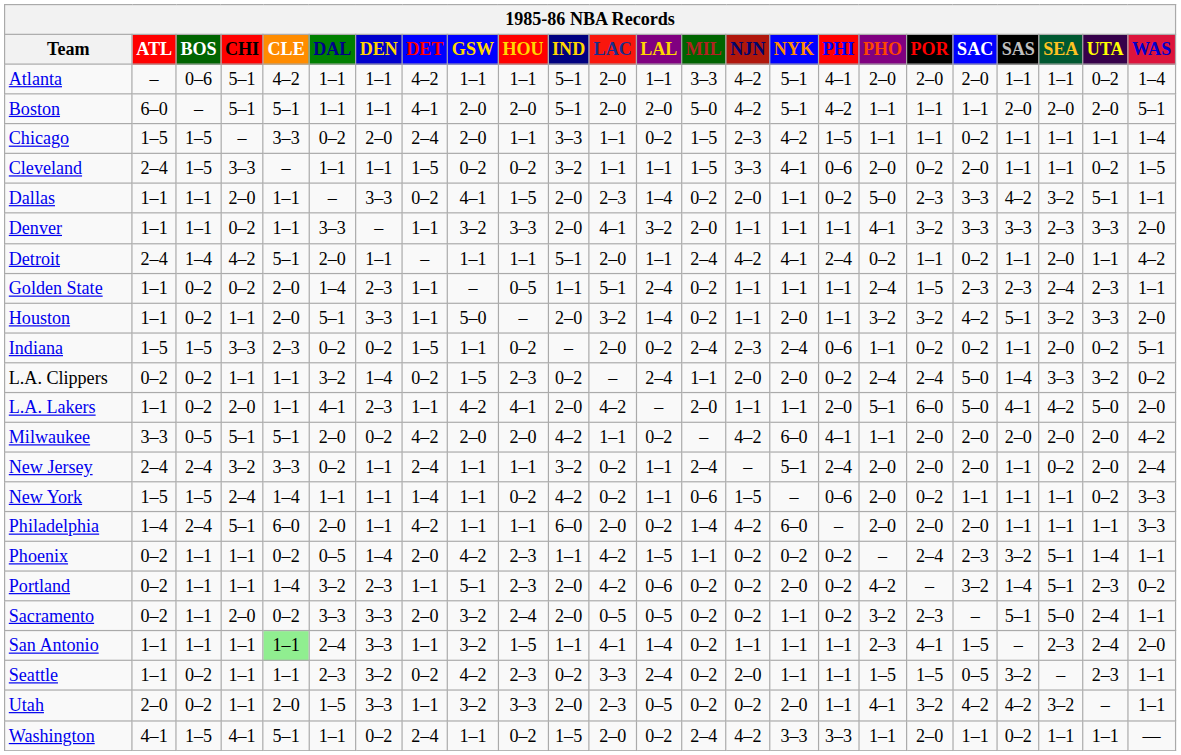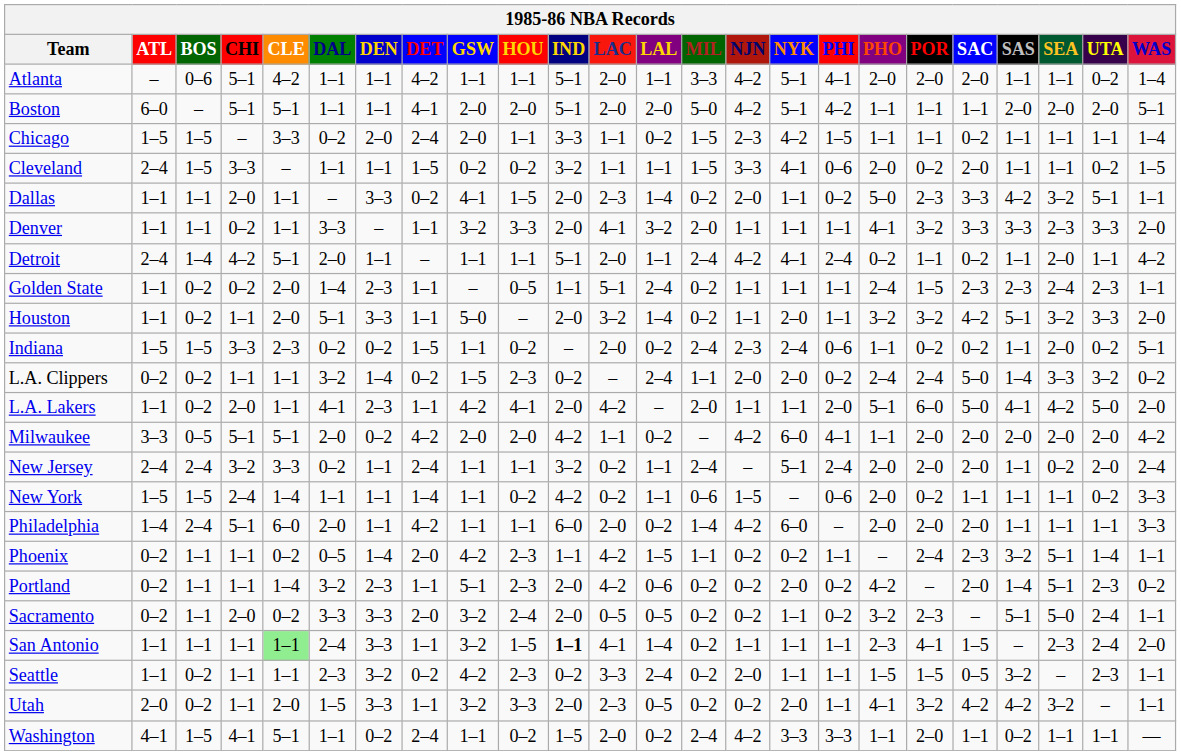 <table class="wikitable" style="font-size:95%; text-align:center;">
 <tr>
 <th colspan=24>1985-86 NBA Records</th>
 </tr>
 <tr>
 <th width=100>Team</th>
 <th style="background:#FF0000;color:#FFFFFF;width=35">ATL</th>
 <th style="background:#006400;color:#FFFFFF;width=35">BOS</th>
 <th style="background:#FF0000;color:#000000;width=35">CHI</th>
 <th style="background:#FF8C00;color:#FFFFFF;width=35">CLE</th>
 <th style="background:#008000;color:#00008B;width=35">DAL</th>
 <th style="background:#0000CD;color:#FFD700;width=35">DEN</th>
 <th style="background:#0000FF;color:#FF0000;width=35">DET</th>
 <th style="background:#0000FF;color:#FFD700;width=35">GSW</th>
 <th style="background:#FF0000;color:#FFD700;width=35">HOU</th>
 <th style="background:#000080;color:#FFD700;width=35">IND</th>
 <th style="background:#F9160D;color:#1A2E8B;width=35">LAC</th>
 <th style="background:#800080;color:#FFD700;width=35">LAL</th>
 <th style="background:#006400;color:#B22222;width=35">MIL</th>
 <th style="background:#B0170C;color:#00056D;width=35">NJN</th>
 <th style="background:#0000FF;color:#FF8C00;width=35">NYK</th>
 <th style="background:#FF0000;color:#0000FF;width=35">PHI</th>
 <th style="background:#800080;color:#FF4500;width=35">PHO</th>
 <th style="background:#000000;color:#FF0000;width=35">POR</th>
 <th style="background:#0000FF;color:#FFFFFF;width=35">SAC</th>
 <th style="background:#000000;color:#C0C0C0;width=35">SAS</th>
 <th style="background:#005831;color:#FFC322;width=35">SEA</th>
 <th style="background:#36004A;color:#FFFF00;width=35">UTA</th>
 <th style="background:#DC143C;color:#0000CD;width=35">WAS</th>
 </tr>
 <tr>
 <td style="text-align:left;"><a href='#'>Atlanta</a></td>
 <td>–</td>
 <td>0–6</td>
 <td>5–1</td>
 <td>4–2</td>
 <td>1–1</td>
 <td>1–1</td>
 <td>4–2</td>
 <td>1–1</td>
 <td>1–1</td>
 <td>5–1</td>
 <td>2–0</td>
 <td>1–1</td>
 <td>3–3</td>
 <td>4–2</td>
 <td>5–1</td>
 <td>4–1</td>
 <td>2–0</td>
 <td>2–0</td>
 <td>2–0</td>
 <td>1–1</td>
 <td>1–1</td>
 <td>0–2</td>
 <td>1–4</td>
 </tr>
 <tr>
 <td style="text-align:left;"><a href='#'>Boston</a></td>
 <td>6–0</td>
 <td>–</td>
 <td>5–1</td>
 <td>5–1</td>
 <td>1–1</td>
 <td>1–1</td>
 <td>4–1</td>
 <td>2–0</td>
 <td>2–0</td>
 <td>5–1</td>
 <td>2–0</td>
 <td>2–0</td>
 <td>5–0</td>
 <td>4–2</td>
 <td>5–1</td>
 <td>4–2</td>
 <td>1–1</td>
 <td>1–1</td>
 <td>1–1</td>
 <td>2–0</td>
 <td>2–0</td>
 <td>2–0</td>
 <td>5–1</td>
 </tr>
 <tr>
 <td style="text-align:left;"><a href='#'>Chicago</a></td>
 <td>1–5</td>
 <td>1–5</td>
 <td>–</td>
 <td>3–3</td>
 <td>0–2</td>
 <td>2–0</td>
 <td>2–4</td>
 <td>2–0</td>
 <td>1–1</td>
 <td>3–3</td>
 <td>1–1</td>
 <td>0–2</td>
 <td>1–5</td>
 <td>2–3</td>
 <td>4–2</td>
 <td>1–5</td>
 <td>1–1</td>
 <td>1–1</td>
 <td>0–2</td>
 <td>1–1</td>
 <td>1–1</td>
 <td>1–1</td>
 <td>1–4</td>
 </tr>
 <tr>
 <td style="text-align:left;"><a href='#'>Cleveland</a></td>
 <td>2–4</td>
 <td>1–5</td>
 <td>3–3</td>
 <td>–</td>
 <td>1–1</td>
 <td>1–1</td>
 <td>1–5</td>
 <td>0–2</td>
 <td>0–2</td>
 <td>3–2</td>
 <td>1–1</td>
 <td>1–1</td>
 <td>1–5</td>
 <td>3–3</td>
 <td>4–1</td>
 <td>0–6</td>
 <td>2–0</td>
 <td>0–2</td>
 <td>2–0</td>
 <td>1–1</td>
 <td>1–1</td>
 <td>0–2</td>
 <td>1–5</td>
 </tr>
 <tr>
 <td style="text-align:left;"><a href='#'>Dallas</a></td>
 <td>1–1</td>
 <td>1–1</td>
 <td>2–0</td>
 <td>1–1</td>
 <td>–</td>
 <td>3–3</td>
 <td>0–2</td>
 <td>4–1</td>
 <td>1–5</td>
 <td>2–0</td>
 <td>2–3</td>
 <td>1–4</td>
 <td>0–2</td>
 <td>2–0</td>
 <td>1–1</td>
 <td>0–2</td>
 <td>5–0</td>
 <td>2–3</td>
 <td>3–3</td>
 <td>4–2</td>
 <td>3–2</td>
 <td>5–1</td>
 <td>1–1</td>
 </tr>
 <tr>
 <td style="text-align:left;"><a href='#'>Denver</a></td>
 <td>1–1</td>
 <td>1–1</td>
 <td>0–2</td>
 <td>1–1</td>
 <td>3–3</td>
 <td>–</td>
 <td>1–1</td>
 <td>3–2</td>
 <td>3–3</td>
 <td>2–0</td>
 <td>4–1</td>
 <td>3–2</td>
 <td>2–0</td>
 <td>1–1</td>
 <td>1–1</td>
 <td>1–1</td>
 <td>4–1</td>
 <td>3–2</td>
 <td>3–3</td>
 <td>3–3</td>
 <td>2–3</td>
 <td>3–3</td>
 <td>2–0</td>
 </tr>
 <tr>
 <td style="text-align:left;"><a href='#'>Detroit</a></td>
 <td>2–4</td>
 <td>1–4</td>
 <td>4–2</td>
 <td>5–1</td>
 <td>2–0</td>
 <td>1–1</td>
 <td>–</td>
 <td>1–1</td>
 <td>1–1</td>
 <td>5–1</td>
 <td>2–0</td>
 <td>1–1</td>
 <td>2–4</td>
 <td>4–2</td>
 <td>4–1</td>
 <td>2–4</td>
 <td>0–2</td>
 <td>1–1</td>
 <td>0–2</td>
 <td>1–1</td>
 <td>2–0</td>
 <td>1–1</td>
 <td>4–2</td>
 </tr>
 <tr>
 <td style="text-align:left;"><a href='#'>Golden State</a></td>
 <td>1–1</td>
 <td>0–2</td>
 <td>0–2</td>
 <td>2–0</td>
 <td>1–4</td>
 <td>2–3</td>
 <td>1–1</td>
 <td>–</td>
 <td>0–5</td>
 <td>1–1</td>
 <td>5–1</td>
 <td>2–4</td>
 <td>0–2</td>
 <td>1–1</td>
 <td>1–1</td>
 <td>1–1</td>
 <td>2–4</td>
 <td>1–5</td>
 <td>2–3</td>
 <td>2–3</td>
 <td>2–4</td>
 <td>2–3</td>
 <td>1–1</td>
 </tr>
 <tr>
 <td style="text-align:left;"><a href='#'>Houston</a></td>
 <td>1–1</td>
 <td>0–2</td>
 <td>1–1</td>
 <td>2–0</td>
 <td>5–1</td>
 <td>3–3</td>
 <td>1–1</td>
 <td>5–0</td>
 <td>–</td>
 <td>2–0</td>
 <td>3–2</td>
 <td>1–4</td>
 <td>0–2</td>
 <td>1–1</td>
 <td>2–0</td>
 <td>1–1</td>
 <td>3–2</td>
 <td>3–2</td>
 <td>4–2</td>
 <td>5–1</td>
 <td>3–2</td>
 <td>3–3</td>
 <td>2–0</td>
 </tr>
 <tr>
 <td style="text-align:left;"><a href='#'>Indiana</a></td>
 <td>1–5</td>
 <td>1–5</td>
 <td>3–3</td>
 <td>2–3</td>
 <td>0–2</td>
 <td>0–2</td>
 <td>1–5</td>
 <td>1–1</td>
 <td>0–2</td>
 <td>–</td>
 <td>2–0</td>
 <td>0–2</td>
 <td>2–4</td>
 <td>2–3</td>
 <td>2–4</td>
 <td>0–6</td>
 <td>1–1</td>
 <td>0–2</td>
 <td>0–2</td>
 <td>1–1</td>
 <td>2–0</td>
 <td>0–2</td>
 <td>5–1</td>
 </tr>
 <tr>
 <td style="text-align:left;">L.A. Clippers</td>
 <td>0–2</td>
 <td>0–2</td>
 <td>1–1</td>
 <td>1–1</td>
 <td>3–2</td>
 <td>1–4</td>
 <td>0–2</td>
 <td>1–5</td>
 <td>2–3</td>
 <td>0–2</td>
 <td>–</td>
 <td>2–4</td>
 <td>1–1</td>
 <td>2–0</td>
 <td>2–0</td>
 <td>0–2</td>
 <td>2–4</td>
 <td>2–4</td>
 <td>5–0</td>
 <td>1–4</td>
 <td>3–3</td>
 <td>3–2</td>
 <td>0–2</td>
 </tr>
 <tr>
 <td style="text-align:left;"><a href='#'>L.A. Lakers</a></td>
 <td>1–1</td>
 <td>0–2</td>
 <td>2–0</td>
 <td>1–1</td>
 <td>4–1</td>
 <td>2–3</td>
 <td>1–1</td>
 <td>4–2</td>
 <td>4–1</td>
 <td>2–0</td>
 <td>4–2</td>
 <td>–</td>
 <td>2–0</td>
 <td>1–1</td>
 <td>1–1</td>
 <td>2–0</td>
 <td>5–1</td>
 <td>6–0</td>
 <td>5–0</td>
 <td>4–1</td>
 <td>4–2</td>
 <td>5–0</td>
 <td>2–0</td>
 </tr>
 <tr>
 <td style="text-align:left;"><a href='#'>Milwaukee</a></td>
 <td>3–3</td>
 <td>0–5</td>
 <td>5–1</td>
 <td>5–1</td>
 <td>2–0</td>
 <td>0–2</td>
 <td>4–2</td>
 <td>2–0</td>
 <td>2–0</td>
 <td>4–2</td>
 <td>1–1</td>
 <td>0–2</td>
 <td>–</td>
 <td>4–2</td>
 <td>6–0</td>
 <td>4–1</td>
 <td>1–1</td>
 <td>2–0</td>
 <td>2–0</td>
 <td>2–0</td>
 <td>2–0</td>
 <td>2–0</td>
 <td>4–2</td>
 </tr>
 <tr>
 <td style="text-align:left;"><a href='#'>New Jersey</a></td>
 <td>2–4</td>
 <td>2–4</td>
 <td>3–2</td>
 <td>3–3</td>
 <td>0–2</td>
 <td>1–1</td>
 <td>2–4</td>
 <td>1–1</td>
 <td>1–1</td>
 <td>3–2</td>
 <td>0–2</td>
 <td>1–1</td>
 <td>2–4</td>
 <td>–</td>
 <td>5–1</td>
 <td>2–4</td>
 <td>2–0</td>
 <td>2–0</td>
 <td>2–0</td>
 <td>1–1</td>
 <td>0–2</td>
 <td>2–0</td>
 <td>2–4</td>
 </tr>
 <tr>
 <td style="text-align:left;"><a href='#'>New York</a></td>
 <td>1–5</td>
 <td>1–5</td>
 <td>2–4</td>
 <td>1–4</td>
 <td>1–1</td>
 <td>1–1</td>
 <td>1–4</td>
 <td>1–1</td>
 <td>0–2</td>
 <td>4–2</td>
 <td>0–2</td>
 <td>1–1</td>
 <td>0–6</td>
 <td>1–5</td>
 <td>–</td>
 <td>0–6</td>
 <td>2–0</td>
 <td>0–2</td>
 <td>1–1</td>
 <td>1–1</td>
 <td>1–1</td>
 <td>0–2</td>
 <td>3–3</td>
 </tr>
 <tr>
 <td style="text-align:left;"><a href='#'>Philadelphia</a></td>
 <td>1–4</td>
 <td>2–4</td>
 <td>5–1</td>
 <td>6–0</td>
 <td>2–0</td>
 <td>1–1</td>
 <td>4–2</td>
 <td>1–1</td>
 <td>1–1</td>
 <td>6–0</td>
 <td>2–0</td>
 <td>0–2</td>
 <td>1–4</td>
 <td>4–2</td>
 <td>6–0</td>
 <td>–</td>
 <td>2–0</td>
 <td>2–0</td>
 <td>2–0</td>
 <td>1–1</td>
 <td>1–1</td>
 <td>1–1</td>
 <td>3–3</td>
 </tr>
 <tr>
 <td style="text-align:left;"><a href='#'>Phoenix</a></td>
 <td>0–2</td>
 <td>1–1</td>
 <td>1–1</td>
 <td>0–2</td>
 <td>0–5</td>
 <td>1–4</td>
 <td>2–0</td>
 <td>4–2</td>
 <td>2–3</td>
 <td>1–1</td>
 <td>4–2</td>
 <td>1–5</td>
 <td>1–1</td>
 <td>0–2</td>
 <td>0–2</td>
-<td>0–2</td>
+<td>1–1</td>
 <td>–</td>
 <td>2–4</td>
 <td>2–3</td>
 <td>3–2</td>
 <td>5–1</td>
 <td>1–4</td>
 <td>1–1</td>
 </tr>
 <tr>
 <td style="text-align:left;"><a href='#'>Portland</a></td>
 <td>0–2</td>
 <td>1–1</td>
 <td>1–1</td>
 <td>1–4</td>
 <td>3–2</td>
 <td>2–3</td>
 <td>1–1</td>
 <td>5–1</td>
 <td>2–3</td>
 <td>2–0</td>
 <td>4–2</td>
 <td>0–6</td>
 <td>0–2</td>
 <td>0–2</td>
 <td>2–0</td>
 <td>0–2</td>
 <td>4–2</td>
 <td>–</td>
-<td>3–2</td>
+<td>2–0</td>
 <td>1–4</td>
 <td>5–1</td>
 <td>2–3</td>
 <td>0–2</td>
 </tr>
 <tr>
 <td style="text-align:left;"><a href='#'>Sacramento</a></td>
 <td>0–2</td>
 <td>1–1</td>
 <td>2–0</td>
 <td>0–2</td>
 <td>3–3</td>
 <td>3–3</td>
 <td>2–0</td>
 <td>3–2</td>
 <td>2–4</td>
 <td>2–0</td>
 <td>0–5</td>
 <td>0–5</td>
 <td>0–2</td>
 <td>0–2</td>
 <td>1–1</td>
 <td>0–2</td>
 <td>3–2</td>
 <td>2–3</td>
 <td>–</td>
 <td>5–1</td>
 <td>5–0</td>
 <td>2–4</td>
 <td>1–1</td>
 </tr>
 <tr>
 <td style="text-align:left;"><a href='#'>San Antonio</a></td>
 <td>1–1</td>
 <td>1–1</td>
 <td>1–1</td>
 <td style="background: lightgreen;">1–1</td>
 <td>2–4</td>
 <td>3–3</td>
 <td>1–1</td>
 <td>3–2</td>
 <td>1–5</td>
-<td>1–1</td>
+<td><strong>1–1</strong></td>
 <td>4–1</td>
 <td>1–4</td>
 <td>0–2</td>
 <td>1–1</td>
 <td>1–1</td>
 <td>1–1</td>
 <td>2–3</td>
 <td>4–1</td>
 <td>1–5</td>
 <td>–</td>
 <td>2–3</td>
 <td>2–4</td>
 <td>2–0</td>
 </tr>
 <tr>
 <td style="text-align:left;"><a href='#'>Seattle</a></td>
 <td>1–1</td>
 <td>0–2</td>
 <td>1–1</td>
 <td>1–1</td>
 <td>2–3</td>
 <td>3–2</td>
 <td>0–2</td>
 <td>4–2</td>
 <td>2–3</td>
 <td>0–2</td>
 <td>3–3</td>
 <td>2–4</td>
 <td>0–2</td>
 <td>2–0</td>
 <td>1–1</td>
 <td>1–1</td>
 <td>1–5</td>
 <td>1–5</td>
 <td>0–5</td>
 <td>3–2</td>
 <td>–</td>
 <td>2–3</td>
 <td>1–1</td>
 </tr>
 <tr>
 <td style="text-align:left;"><a href='#'>Utah</a></td>
 <td>2–0</td>
 <td>0–2</td>
 <td>1–1</td>
 <td>2–0</td>
 <td>1–5</td>
 <td>3–3</td>
 <td>1–1</td>
 <td>3–2</td>
 <td>3–3</td>
 <td>2–0</td>
 <td>2–3</td>
 <td>0–5</td>
 <td>0–2</td>
 <td>0–2</td>
 <td>2–0</td>
 <td>1–1</td>
 <td>4–1</td>
 <td>3–2</td>
 <td>4–2</td>
 <td>4–2</td>
 <td>3–2</td>
 <td>–</td>
 <td>1–1</td>
 </tr>
 <tr>
 <td style="text-align:left;"><a href='#'>Washington</a></td>
 <td>4–1</td>
 <td>1–5</td>
 <td>4–1</td>
 <td>5–1</td>
 <td>1–1</td>
 <td>0–2</td>
 <td>2–4</td>
 <td>1–1</td>
 <td>0–2</td>
 <td>1–5</td>
 <td>2–0</td>
 <td>0–2</td>
 <td>2–4</td>
 <td>4–2</td>
 <td>3–3</td>
 <td>3–3</td>
 <td>1–1</td>
 <td>2–0</td>
 <td>1–1</td>
 <td>0–2</td>
 <td>1–1</td>
 <td>1–1</td>
 <td>—</td>
 </tr>
 </table>
